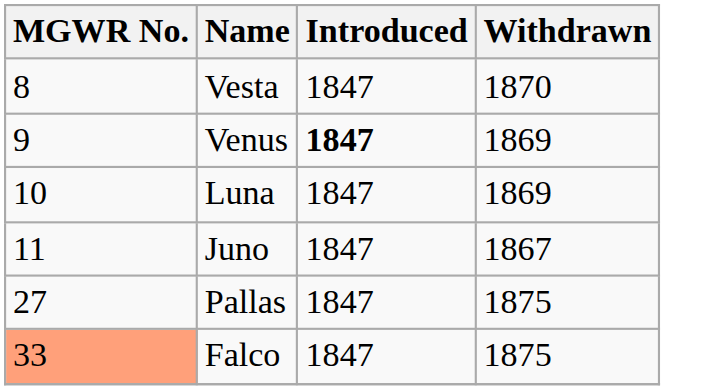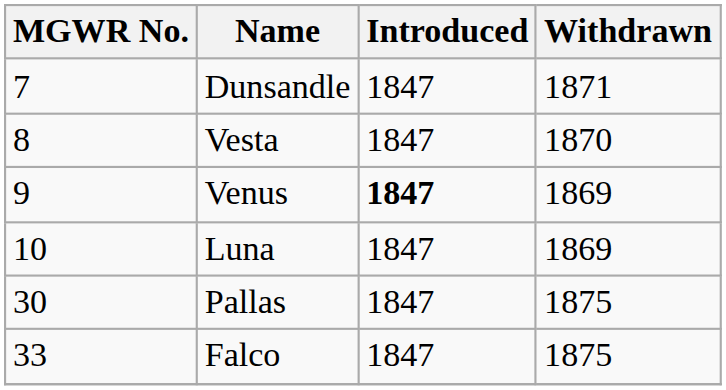 <table class="wikitable">
 <tr>
 <th>MGWR No.</th>
 <th>Name</th>
 <th>Introduced</th>
 <th>Withdrawn</th>
+</tr>
+<tr>
+<td>7</td>
+<td>Dunsandle</td>
+<td>1847</td>
+<td>1871</td>
 </tr>
 <tr>
 <td>8</td>
 <td>Vesta</td>
 <td>1847</td>
 <td>1870</td>
 </tr>
 <tr>
 <td>9</td>
 <td>Venus</td>
 <td><strong>1847</strong></td>
 <td>1869</td>
 </tr>
 <tr>
 <td>10</td>
 <td>Luna</td>
 <td>1847</td>
 <td>1869</td>
 </tr>
 <tr>
-<td>11</td>
-<td>Juno</td>
-<td>1847</td>
-<td>1867</td>
-</tr>
-<tr>
-<td>27</td>
+<td>30</td>
 <td>Pallas</td>
 <td>1847</td>
 <td>1875</td>
 </tr>
 <tr>
-<td style="background: lightsalmon;">33</td>
+<td>33</td>
 <td>Falco</td>
 <td>1847</td>
 <td>1875</td>
 </tr>
 <tr>
 </tr>
 </table>
